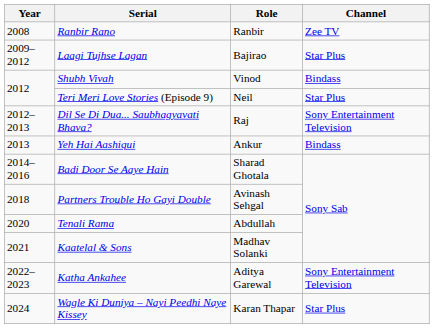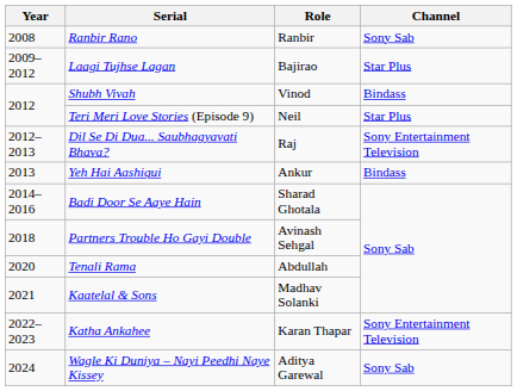 <table class="wikitable" "text-align:center;">
 <tr>
 <th>Year</th>
 <th>Serial</th>
 <th>Role</th>
 <th>Channel</th>
 </tr>
 <tr>
 <td>2008</td>
 <td><em><a href='#'>Ranbir Rano</a></em></td>
 <td>Ranbir</td>
-<td><a href='#'>Zee TV</a></td>
+<td><a href='#'>Sony Sab</a></td>
 </tr>
 <tr>
 <td>2009–2012</td>
 <td><em><a href='#'>Laagi Tujhse Lagan</a></em></td>
 <td>Bajirao</td>
 <td><a href='#'>Star Plus</a></td>
 </tr>
 <tr>
 <td rowspan="2">2012</td>
 <td><em><a href='#'>Shubh Vivah</a></em></td>
 <td>Vinod</td>
 <td><a href='#'>Bindass</a></td>
 </tr>
 <tr>
 <td><em><a href='#'>Teri Meri Love Stories</a></em> (Episode 9)</td>
 <td>Neil</td>
 <td><a href='#'>Star Plus</a></td>
 </tr>
 <tr>
 <td>2012–2013</td>
 <td><em><a href='#'>Dil Se Di Dua... Saubhagyavati Bhava?</a></em></td>
 <td>Raj</td>
 <td><a href='#'>Sony Entertainment Television</a></td>
 </tr>
 <tr>
 <td>2013</td>
 <td><em><a href='#'>Yeh Hai Aashiqui</a></em></td>
 <td>Ankur</td>
 <td><a href='#'>Bindass</a></td>
 </tr>
 <tr>
 <td>2014–2016</td>
 <td><em><a href='#'>Badi Door Se Aaye Hain</a></em></td>
 <td>Sharad Ghotala</td>
 <td rowspan=4><a href='#'>Sony Sab</a></td>
 </tr>
 <tr>
 <td>2018</td>
 <td><em><a href='#'>Partners Trouble Ho Gayi Double</a></em></td>
 <td>Avinash Sehgal</td>
 </tr>
 <tr>
 <td>2020</td>
 <td><em><a href='#'>Tenali Rama</a></em></td>
 <td>Abdullah</td>
 </tr>
 <tr>
 <td>2021</td>
 <td><em><a href='#'>Kaatelal & Sons</a></em></td>
 <td>Madhav Solanki</td>
 </tr>
 <tr>
 <td>2022–2023</td>
 <td><em><a href='#'>Katha Ankahee</a></em></td>
-<td>Aditya Garewal</td>
+<td>Karan Thapar</td>
 <td><a href='#'>Sony Entertainment Television</a></td>
 </tr>
 <tr>
 <td>2024</td>
 <td><em><a href='#'>Wagle Ki Duniya – Nayi Peedhi Naye Kissey</a></em></td>
-<td>Karan Thapar</td>
-<td><a href='#'>Star Plus</a></td>
+<td>Aditya Garewal</td>
+<td><a href='#'>Sony Sab</a></td>
 </tr>
 </table>
